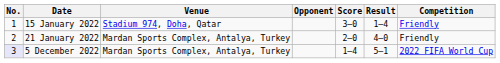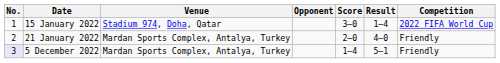 <table class="wikitable sortable">
 <tr>
 <th>No.</th>
 <th>Date</th>
 <th>Venue</th>
 <th>Opponent</th>
 <th>Score</th>
 <th>Result</th>
 <th>Competition</th>
 </tr>
 <tr>
 <td style="text-align:center">1</td>
 <td>15 January 2022</td>
 <td><a href='#'>Stadium 974</a>, <a href='#'>Doha</a>, Qatar</td>
 <td></td>
 <td style="text-align:center">3–0</td>
 <td style="text-align:center">1–4</td>
-<td><a href='#'>Friendly</a></td>
+<td><a href='#'>2022 FIFA World Cup</a></td>
 </tr>
 <tr>
 <td style="text-align:center">2</td>
 <td>21 January 2022</td>
 <td>Mardan Sports Complex, Antalya, Turkey</td>
 <td></td>
 <td style="text-align:center">2–0</td>
 <td style="text-align:center">4–0</td>
 <td>Friendly</td>
 </tr>
 <tr>
 <td style="background: lavender; text-align:center">3</td>
 <td>5 December 2022</td>
 <td>Mardan Sports Complex, Antalya, Turkey</td>
 <td></td>
 <td style="text-align:center">1–4</td>
 <td style="text-align:center">5–1</td>
-<td><a href='#'>2022 FIFA World Cup</a></td>
+<td>Friendly</td>
 </tr>
 </table>
